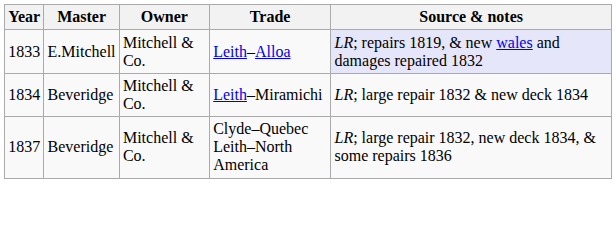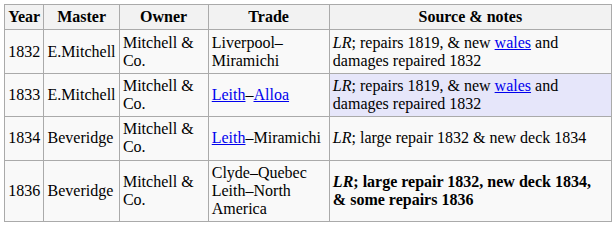 <table class=" wikitable">
 <tr>
 <th>Year</th>
 <th>Master</th>
 <th>Owner</th>
 <th>Trade</th>
 <th>Source & notes</th>
+</tr>
+<tr>
+<td>1832</td>
+<td>E.Mitchell</td>
+<td>Mitchell & Co.</td>
+<td>Liverpool–Miramichi</td>
+<td><em>LR</em>; repairs 1819, & new <a href='#'>wales</a> and damages repaired 1832</td>
 </tr>
 <tr>
 <td>1833</td>
 <td>E.Mitchell</td>
 <td>Mitchell & Co.</td>
 <td><a href='#'>Leith</a>–<a href='#'>Alloa</a></td>
 <td style="background: lavender;"><em>LR</em>; repairs 1819, & new <a href='#'>wales</a> and damages repaired 1832</td>
 </tr>
 <tr>
 <td>1834</td>
 <td>Beveridge</td>
 <td>Mitchell & Co.</td>
 <td><a href='#'>Leith</a>–Miramichi</td>
 <td><em>LR</em>; large repair 1832 & new deck 1834</td>
 </tr>
 <tr>
-<td>1837</td>
+<td>1836</td>
 <td>Beveridge</td>
 <td>Mitchell & Co.</td>
 <td>Clyde–Quebec<br>Leith–North America</td>
-<td><em>LR</em>; large repair 1832, new deck 1834, & some repairs 1836</td>
+<td><strong><em>LR</em>; large repair 1832, new deck 1834, & some repairs 1836</strong></td>
 </tr>
 <tr>
 </tr>
 </table>
